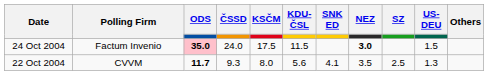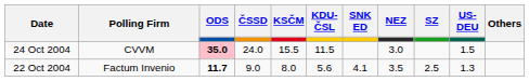 <table class="wikitable" style="text-align:center; font-size:85%; line-height:16px;">
 <tr style="height:42px;">
 <th style="width:90px;" rowspan="2">Date</th>
 <th style="width:150px;" rowspan="2">Polling Firm</th>
 <th><a href='#'><span>ODS</span></a></th>
 <th><a href='#'><span>ČSSD</span></a></th>
 <th><a href='#'><span>KSČM</span></a></th>
 <th><a href='#'><span>KDU-ČSL</span></a></th>
 <th><a href='#'>SNK ED</a></th>
 <th><a href='#'><span>NEZ</span></a></th>
 <th><a href='#'><span>SZ</span></a></th>
 <th><a href='#'><span>US-DEU</span></a></th>
 <th style="width:40px;" rowspan="2">Others</th>
 </tr>
 <tr>
 <th style="background:#034EA2; width:40px;"></th>
 <th style="background:#F29400; width:40px;"></th>
 <th style="background:#E00219; width:40px;"></th>
 <th style="background:#FFCB03; width:40px;"></th>
 <th style="background:#FFCB03; width:40px;"></th>
 <th style="background:#292829; width:40px;"></th>
 <th style="background:#179E1E; width:40px;"></th>
 <th style="background:#00654E; width:40px;"></th>
 </tr>
 <tr>
 <td>24 Oct 2004</td>
-<td>Factum Invenio</td>
+<td>CVVM</td>
 <td style="background: pink;"><strong>35.0</strong></td>
 <td>24.0</td>
-<td>17.5</td>
+<td>15.5</td>
 <td>11.5</td>
 <td></td>
-<td><strong>3.0</strong></td>
+<td>3.0</td>
 <td></td>
 <td>1.5</td>
 <td></td>
 </tr>
 <tr>
 <td>22 Oct 2004</td>
-<td>CVVM</td>
+<td>Factum Invenio</td>
 <td><strong>11.7</strong></td>
-<td>9.3</td>
+<td>9.0</td>
 <td>8.0</td>
 <td>5.6</td>
 <td>4.1</td>
 <td>3.5</td>
 <td>2.5</td>
 <td>1.3</td>
 <td></td>
 </tr>
 </table>
